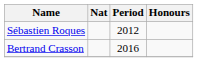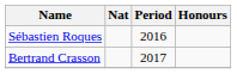 <table class="wikitable">
 <tr>
 <th>Name</th>
 <th>Nat</th>
 <th>Period</th>
 <th>Honours</th>
 </tr>
 <tr>
 <td><a href='#'>Sébastien Roques</a></td>
 <td align="center"></td>
-<td align="center">2012</td>
+<td align="center">2016</td>
 <td align="center"></td>
 </tr>
 <tr>
 <td><a href='#'>Bertrand Crasson</a></td>
 <td align="center"></td>
-<td align="center">2016</td>
+<td align="center">2017</td>
 <td align="center"></td>
 </tr>
 <tr>
 </tr>
 </table>
